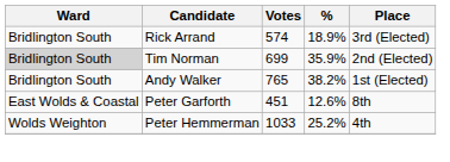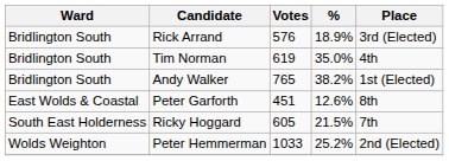 <table class="wikitable">
 <tr>
 <th>Ward</th>
 <th>Candidate</th>
 <th>Votes</th>
 <th>%</th>
 <th>Place</th>
 </tr>
 <tr>
 <td>Bridlington South</td>
 <td>Rick Arrand</td>
-<td>574</td>
+<td>576</td>
 <td>18.9%</td>
 <td>3rd (Elected)</td>
 </tr>
 <tr>
-<td style="background: lightgrey;">Bridlington South</td>
+<td>Bridlington South</td>
 <td>Tim Norman</td>
-<td>699</td>
-<td>35.9%</td>
-<td>2nd (Elected)</td>
+<td>619</td>
+<td>35.0%</td>
+<td>4th</td>
 </tr>
 <tr>
 <td>Bridlington South</td>
 <td>Andy Walker</td>
 <td>765</td>
 <td>38.2%</td>
 <td>1st (Elected)</td>
 </tr>
 <tr>
 <td>East Wolds & Coastal</td>
 <td>Peter Garforth</td>
 <td>451</td>
 <td>12.6%</td>
 <td>8th</td>
 </tr>
 <tr>
+<td>South East Holderness</td>
+<td>Ricky Hoggard</td>
+<td>605</td>
+<td>21.5%</td>
+<td>7th</td>
+</tr>
+<tr>
 <td>Wolds Weighton</td>
 <td>Peter Hemmerman</td>
 <td>1033</td>
 <td>25.2%</td>
-<td>4th</td>
+<td>2nd (Elected)</td>
 </tr>
 <tr>
 </tr>
 </table>
